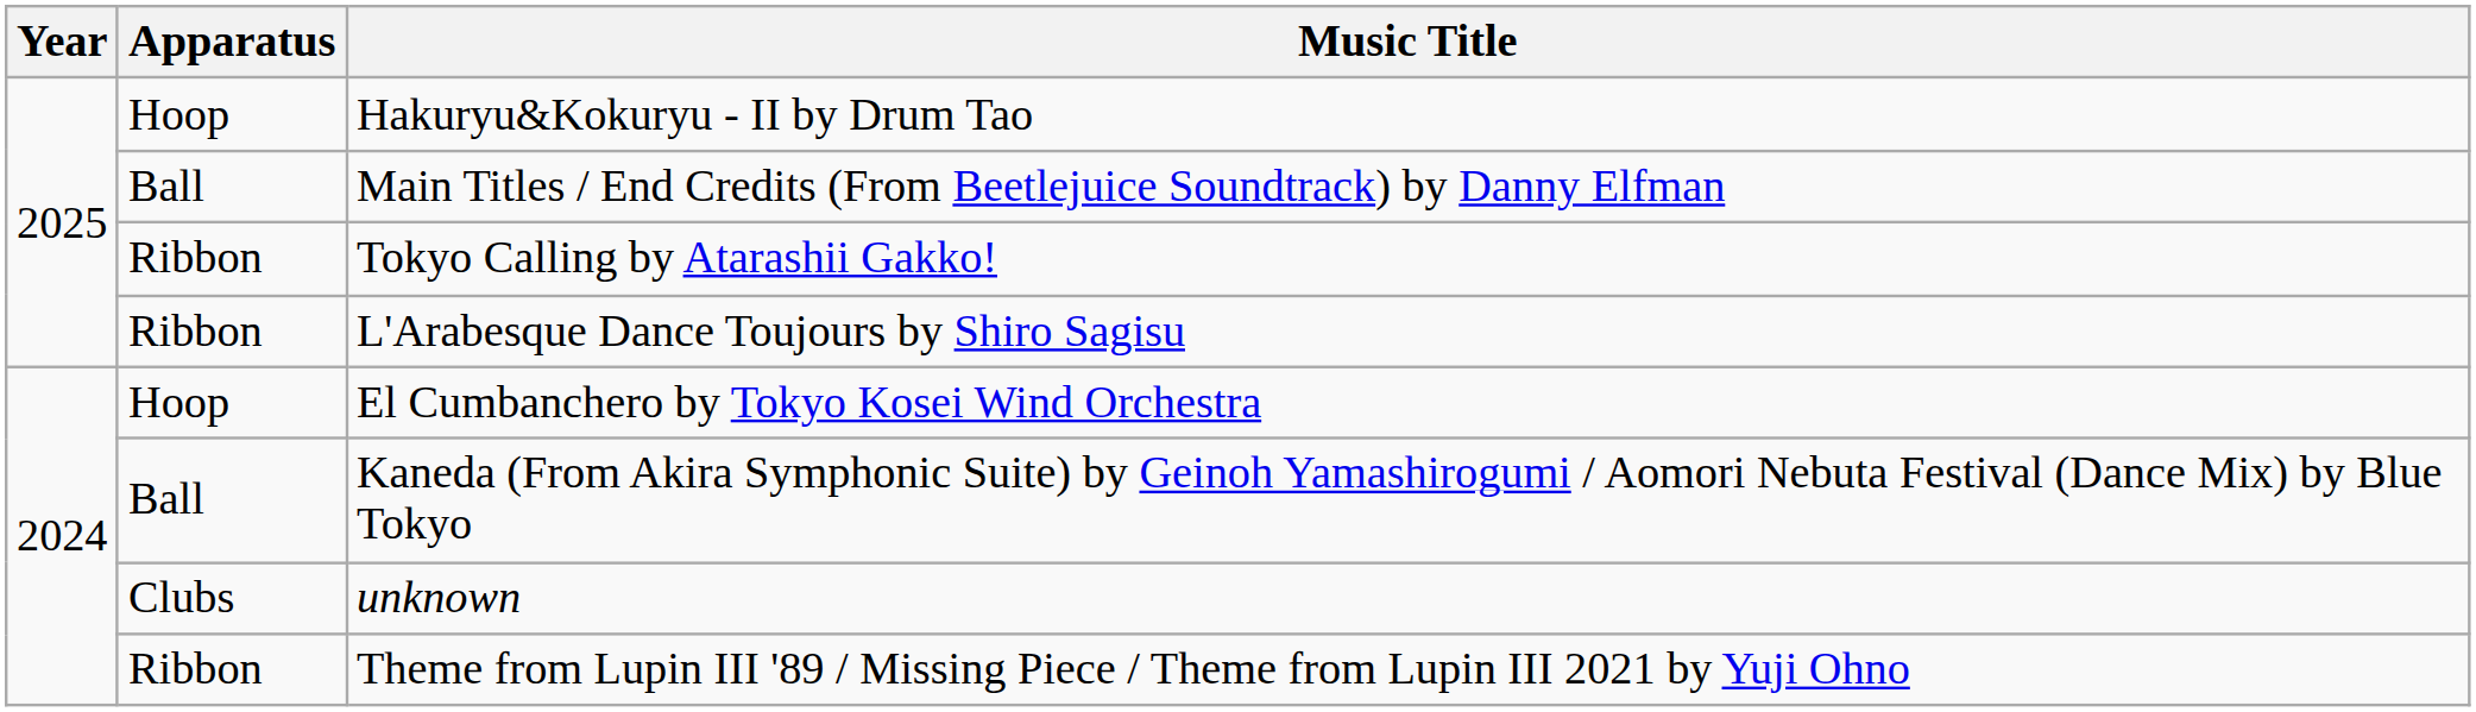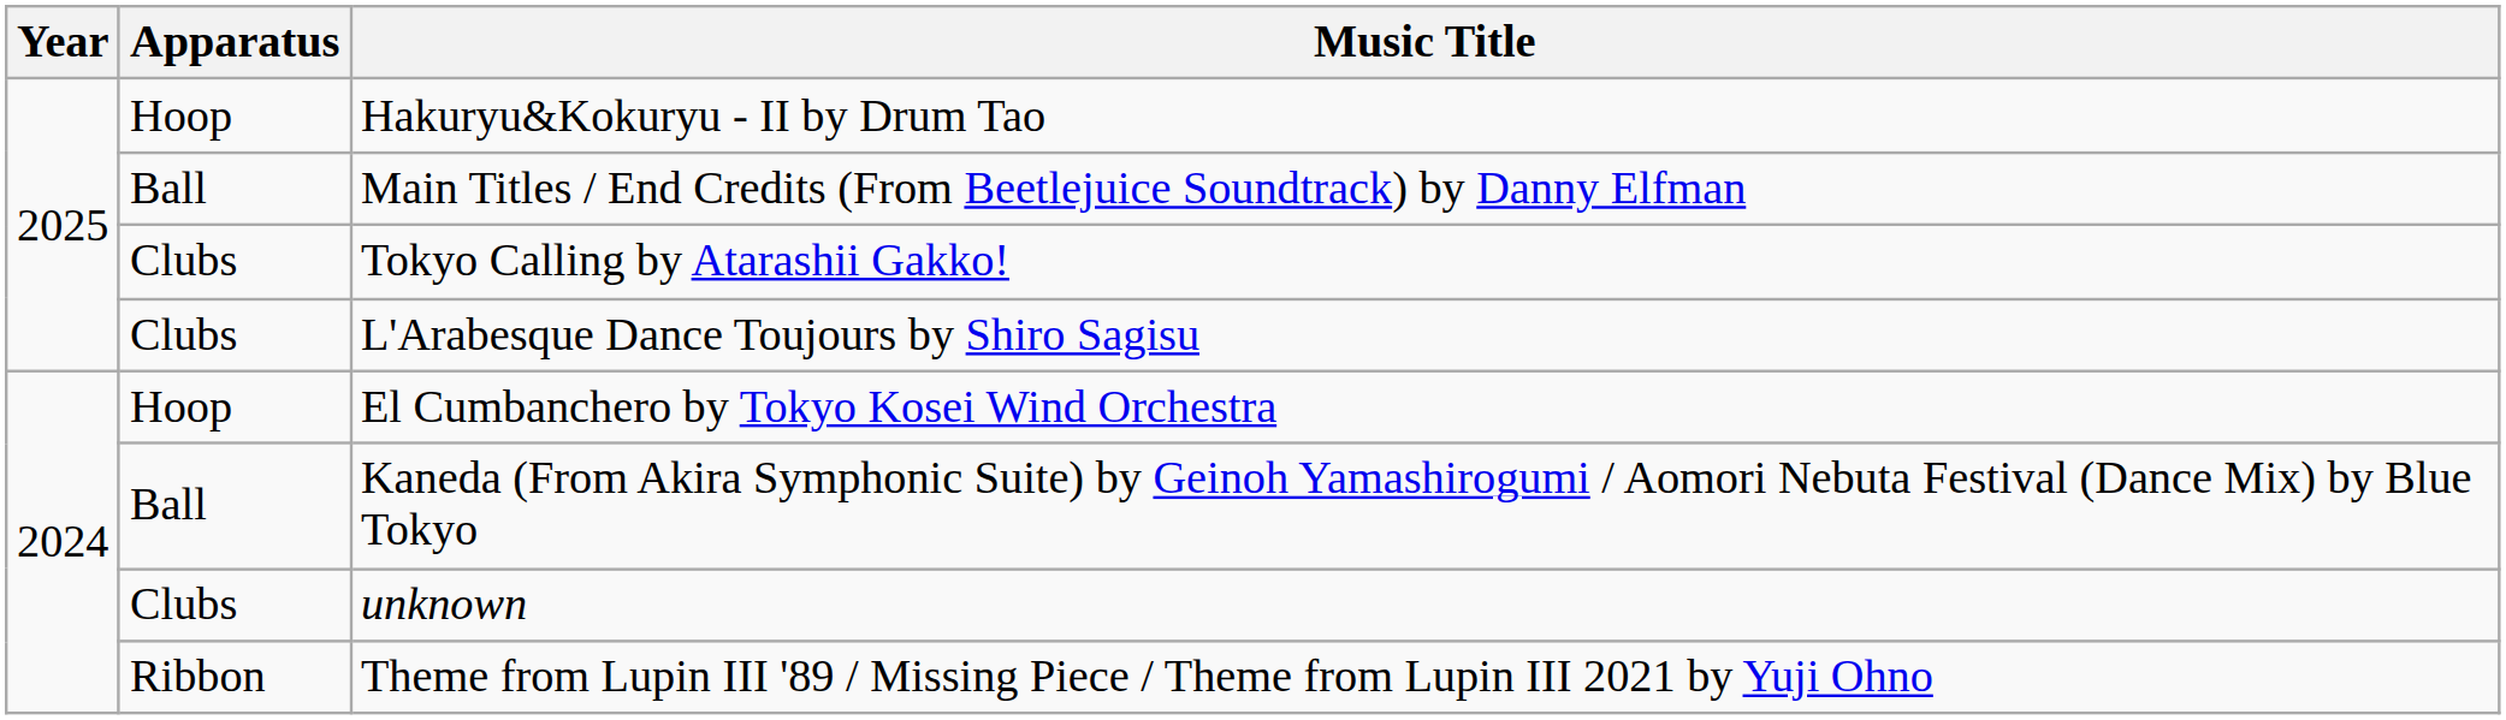 <table class="wikitable">
 <tr>
 <th>Year</th>
 <th>Apparatus</th>
 <th>Music Title</th>
 </tr>
 <tr>
 <td rowspan="4">2025</td>
 <td>Hoop</td>
 <td>Hakuryu&Kokuryu - II by Drum Tao</td>
 </tr>
 <tr>
 <td>Ball</td>
 <td>Main Titles / End Credits (From <a href='#'>Beetlejuice Soundtrack</a>) by <a href='#'>Danny Elfman</a></td>
 </tr>
 <tr>
-<td>Ribbon</td>
+<td>Clubs</td>
 <td>Tokyo Calling by <a href='#'>Atarashii Gakko!</a></td>
 </tr>
 <tr>
-<td>Ribbon</td>
+<td>Clubs</td>
 <td>L'Arabesque Dance Toujours by <a href='#'>Shiro Sagisu</a></td>
 </tr>
 <tr>
 <td rowspan="4">2024</td>
 <td>Hoop</td>
 <td>El Cumbanchero by <a href='#'>Tokyo Kosei Wind Orchestra</a></td>
 </tr>
 <tr>
 <td>Ball</td>
 <td>Kaneda (From Akira Symphonic Suite) by <a href='#'>Geinoh Yamashirogumi</a> / Aomori Nebuta Festival (Dance Mix) by Blue Tokyo</td>
 </tr>
 <tr>
 <td>Clubs</td>
 <td><em>unknown</em></td>
 </tr>
 <tr>
 <td>Ribbon</td>
 <td>Theme from Lupin III '89 / Missing Piece / Theme from Lupin III 2021 by <a href='#'>Yuji Ohno</a></td>
 </tr>
 </table>
